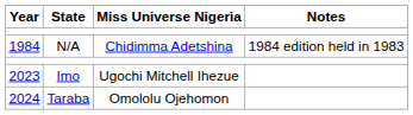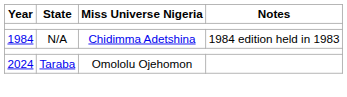 <table class="sortable" border="5" cellpadding="3" cellspacing="0" style="margin: 1em 1em 1em 0; background: #FFFFFF; border: 1px #aaa solid; border-collapse: collapse; font-size: 85%; text-align:center;">
 <tr>
 <th>Year</th>
 <th>State</th>
 <th>Miss Universe Nigeria</th>
 <th>Notes</th>
 </tr>
 <tr>
 <td colspan="4"><em></em></td>
 </tr>
 <tr>
 <td><a href='#'>1984</a></td>
 <td>N/A</td>
 <td><a href='#'>Chidimma Adetshina</a></td>
 <td>1984 edition held in 1983</td>
 </tr>
 <tr>
 <td colspan="4"><em></em></td>
 </tr>
 <tr>
-<td><a href='#'>2023</a></td>
-<td><a href='#'>Imo</a></td>
-<td>Ugochi Mitchell Ihezue</td>
-<td></td>
-</tr>
-<tr>
 <td><a href='#'>2024</a></td>
 <td><a href='#'>Taraba</a></td>
 <td>Omololu Ojehomon</td>
 <td></td>
 </tr>
 </table>
